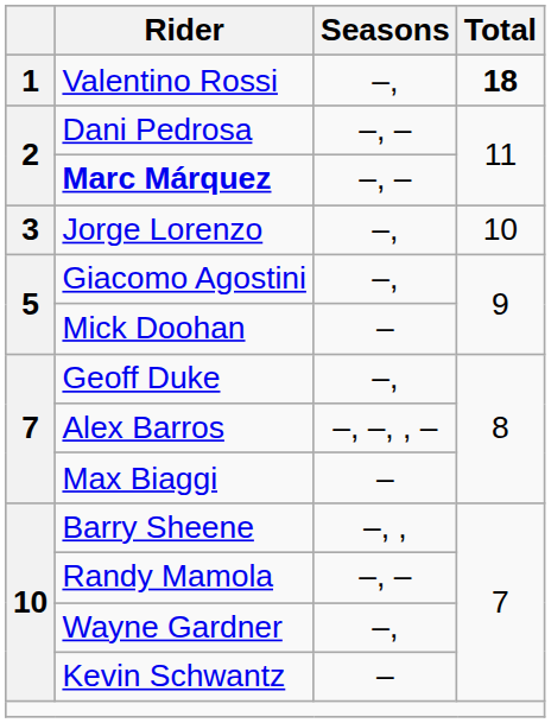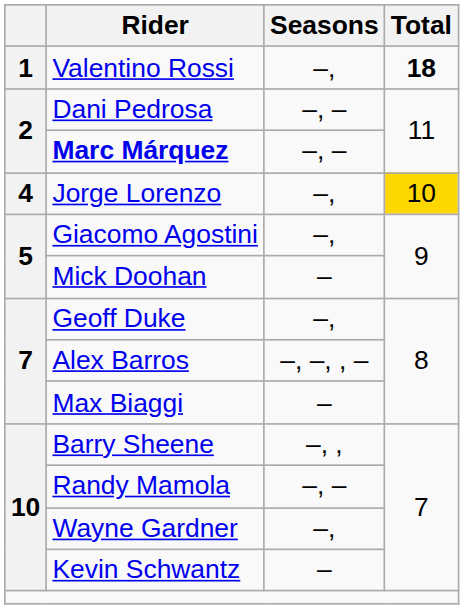 <table class="wikitable" style="text-align:center">
 <tr>
 <th></th>
 <th>Rider</th>
 <th>Seasons</th>
 <th>Total</th>
 </tr>
 <tr>
 <th>1</th>
 <td align=left> <a href='#'>Valentino Rossi</a></td>
 <td>–, </td>
 <td><strong>18</strong></td>
 </tr>
 <tr>
 <th rowspan=2>2</th>
 <td align=left> <a href='#'>Dani Pedrosa</a></td>
 <td>–, –</td>
 <td rowspan=2>11</td>
 </tr>
 <tr>
 <td align=left> <strong><a href='#'>Marc Márquez</a></strong></td>
 <td>–, –</td>
 </tr>
 <tr>
-<th>3</th>
+<th>4</th>
 <td align=left> <a href='#'>Jorge Lorenzo</a></td>
 <td>–, </td>
-<td>10</td>
+<td style="background: gold;">10</td>
 </tr>
 <tr>
 <th rowspan=2>5</th>
 <td align=left> <a href='#'>Giacomo Agostini</a></td>
 <td>–, </td>
 <td rowspan=2>9</td>
 </tr>
 <tr>
 <td align=left> <a href='#'>Mick Doohan</a></td>
 <td>–</td>
 </tr>
 <tr>
 <th rowspan=3>7</th>
 <td align=left> <a href='#'>Geoff Duke</a></td>
 <td>–, </td>
 <td rowspan=3>8</td>
 </tr>
 <tr>
 <td align=left> <a href='#'>Alex Barros</a></td>
 <td>–, –, , –</td>
 </tr>
 <tr>
 <td align=left> <a href='#'>Max Biaggi</a></td>
 <td>–</td>
 </tr>
 <tr>
 <th rowspan=4>10</th>
 <td align=left> <a href='#'>Barry Sheene</a></td>
 <td>–, , </td>
 <td rowspan=4>7</td>
 </tr>
 <tr>
 <td align=left> <a href='#'>Randy Mamola</a></td>
 <td>–, –</td>
 </tr>
 <tr>
 <td align=left> <a href='#'>Wayne Gardner</a></td>
 <td>–, </td>
 </tr>
 <tr>
 <td align=left> <a href='#'>Kevin Schwantz</a></td>
 <td>–</td>
 </tr>
 <tr>
 <td colspan=4></td>
 </tr>
 </table>
